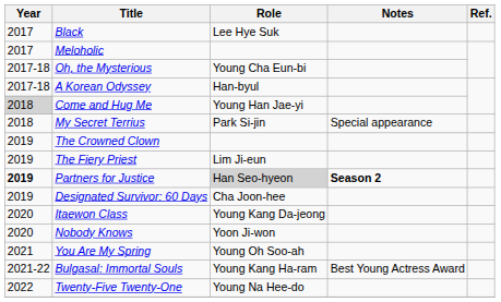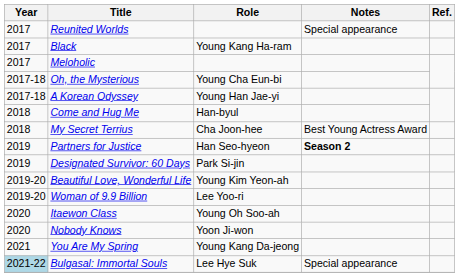 <table class="wikitable sortable">
 <tr>
 <th>Year</th>
 <th>Title</th>
 <th>Role</th>
 <th class="unsortable">Notes</th>
 <th class="unsortable">Ref.</th>
 </tr>
 <tr>
 <td>2017</td>
+<td><em><a href='#'>Reunited Worlds</a></em></td>
+<td></td>
+<td>Special appearance</td>
+<td rowspan="1"></td>
+</tr>
+<tr>
+<td>2017</td>
 <td><em><a href='#'>Black</a></em></td>
-<td>Lee Hye Suk</td>
+<td>Young Kang Ha-ram</td>
 <td></td>
 <td></td>
 </tr>
 <tr>
 <td>2017</td>
 <td><em><a href='#'>Meloholic</a></em></td>
 <td></td>
 <td></td>
 <td rowspan="2"></td>
 </tr>
 <tr>
 <td>2017-18</td>
 <td><em><a href='#'>Oh, the Mysterious</a></em></td>
 <td>Young Cha Eun-bi</td>
 <td></td>
 </tr>
 <tr>
 <td>2017-18</td>
 <td><em><a href='#'>A Korean Odyssey</a></em></td>
-<td>Han-byul</td>
+<td>Young Han Jae-yi</td>
 <td></td>
 <td rowspan=2></td>
 </tr>
 <tr>
-<td style="background: lightgrey;">2018</td>
+<td>2018</td>
 <td><em><a href='#'>Come and Hug Me</a></em></td>
-<td>Young Han Jae-yi</td>
+<td>Han-byul</td>
 <td></td>
 </tr>
 <tr>
 <td>2018</td>
 <td><em><a href='#'>My Secret Terrius</a></em></td>
-<td>Park Si-jin</td>
-<td>Special appearance</td>
+<td>Cha Joon-hee</td>
+<td>Best Young Actress Award</td>
 <td></td>
 </tr>
 <tr>
 <td>2019</td>
-<td><em><a href='#'>The Crowned Clown</a></em></td>
-<td></td>
-<td></td>
-<td rowspan=1></td>
-</tr>
-<tr>
-<td>2019</td>
-<td><em><a href='#'>The Fiery Priest</a></em></td>
-<td>Lim Ji-eun</td>
-<td></td>
-<td></td>
-</tr>
-<tr>
-<td><strong>2019</strong></td>
 <td><em><a href='#'>Partners for Justice</a></em></td>
-<td style="background: lightgrey;">Han Seo-hyeon</td>
+<td>Han Seo-hyeon</td>
 <td><strong>Season 2</strong></td>
 <td></td>
 </tr>
 <tr>
 <td>2019</td>
 <td><em><a href='#'>Designated Survivor: 60 Days</a></em></td>
-<td>Cha Joon-hee</td>
+<td>Park Si-jin</td>
+<td></td>
+<td></td>
+</tr>
+<tr>
+<td>2019-20</td>
+<td><em><a href='#'>Beautiful Love, Wonderful Life</a></em></td>
+<td>Young Kim Yeon-ah</td>
+<td></td>
+<td></td>
+</tr>
+<tr>
+<td>2019-20</td>
+<td><em><a href='#'>Woman of 9.9 Billion</a></em></td>
+<td>Lee Yoo-ri</td>
 <td></td>
 <td></td>
 </tr>
 <tr>
 <td>2020</td>
 <td><em><a href='#'>Itaewon Class</a></em></td>
-<td>Young Kang Da-jeong</td>
+<td>Young Oh Soo-ah</td>
 <td></td>
 <td></td>
 </tr>
 <tr>
 <td>2020</td>
 <td><em><a href='#'>Nobody Knows</a></em></td>
 <td>Yoon Ji-won</td>
 <td></td>
 <td></td>
 </tr>
 <tr>
 <td>2021</td>
 <td><em><a href='#'>You Are My Spring</a></em></td>
-<td>Young Oh Soo-ah</td>
+<td>Young Kang Da-jeong</td>
 <td></td>
 <td></td>
 </tr>
 <tr>
-<td>2021-22</td>
+<td style="background: lightblue;">2021-22</td>
 <td><em><a href='#'>Bulgasal: Immortal Souls</a></em></td>
-<td>Young Kang Ha-ram</td>
-<td>Best Young Actress Award</td>
-<td></td>
-</tr>
-<tr>
-<td>2022</td>
-<td><em><a href='#'>Twenty-Five Twenty-One</a></em></td>
-<td>Young Na Hee-do</td>
-<td></td>
+<td>Lee Hye Suk</td>
+<td>Special appearance</td>
 <td></td>
 </tr>
 <tr>
 </tr>
 </table>
